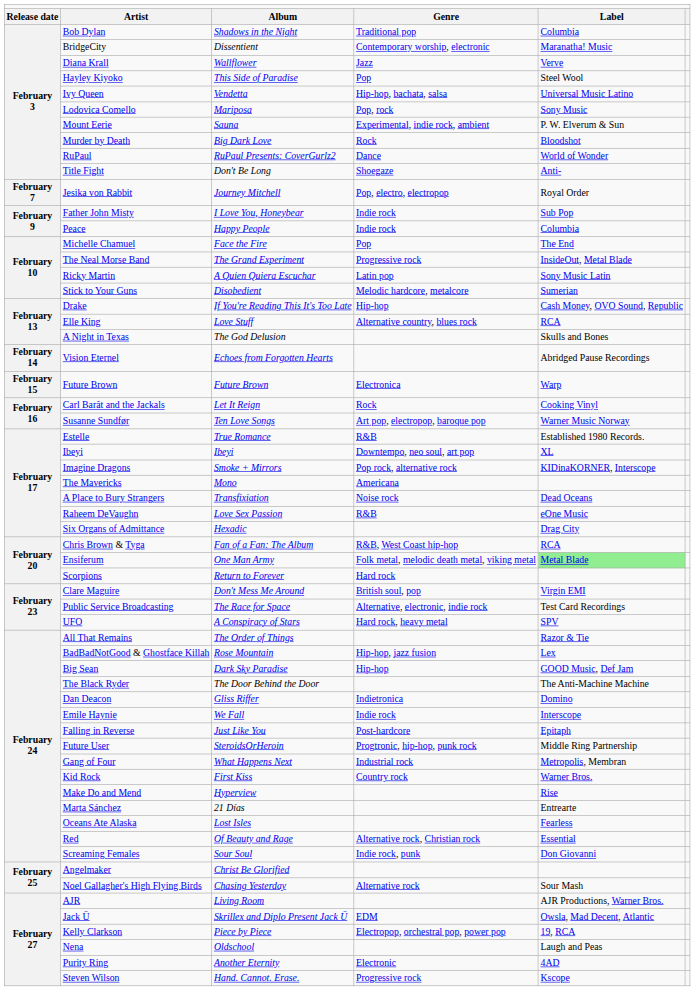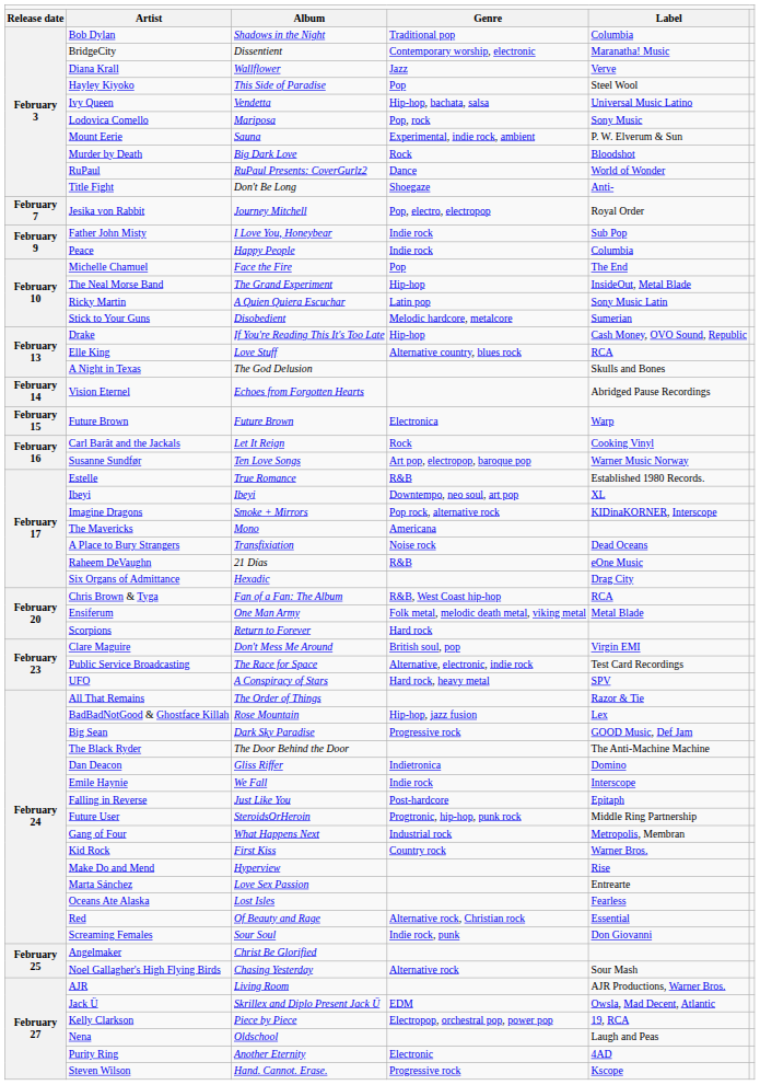 <table class="wikitable plainrowheaders">
 <tr>
 <td colspan="6" style="text-align:center;"></td>
 </tr>
 <tr>
 <th scope="col">Release date</th>
 <th scope="col">Artist</th>
 <th scope="col">Album</th>
 <th scope="col">Genre</th>
 <th scope="col">Label</th>
 <th scope="col"></th>
 </tr>
 <tr>
 <th scope="row" rowspan="10" style="text-align:center;">February<br>3</th>
 <td><a href='#'>Bob Dylan</a></td>
 <td><em><a href='#'>Shadows in the Night</a></em></td>
 <td><a href='#'>Traditional pop</a></td>
 <td><a href='#'>Columbia</a></td>
 <td></td>
 </tr>
 <tr>
 <td>BridgeCity</td>
 <td><em>Dissentient</em></td>
 <td><a href='#'>Contemporary worship</a>, <a href='#'>electronic</a></td>
 <td><a href='#'>Maranatha! Music</a></td>
 <td></td>
 </tr>
 <tr>
 <td><a href='#'>Diana Krall</a></td>
 <td><em><a href='#'>Wallflower</a></em></td>
 <td><a href='#'>Jazz</a></td>
 <td><a href='#'>Verve</a></td>
 <td></td>
 </tr>
 <tr>
 <td><a href='#'>Hayley Kiyoko</a></td>
 <td><em><a href='#'>This Side of Paradise</a></em></td>
 <td><a href='#'>Pop</a></td>
 <td>Steel Wool</td>
 <td></td>
 </tr>
 <tr>
 <td><a href='#'>Ivy Queen</a></td>
 <td><em><a href='#'>Vendetta</a></em></td>
 <td><a href='#'>Hip-hop</a>, <a href='#'>bachata</a>, <a href='#'>salsa</a></td>
 <td><a href='#'>Universal Music Latino</a></td>
 <td></td>
 </tr>
 <tr>
 <td><a href='#'>Lodovica Comello</a></td>
 <td><em><a href='#'>Mariposa</a></em></td>
 <td><a href='#'>Pop</a>, <a href='#'>rock</a></td>
 <td><a href='#'>Sony Music</a></td>
 <td></td>
 </tr>
 <tr>
 <td><a href='#'>Mount Eerie</a></td>
 <td><em><a href='#'>Sauna</a></em></td>
 <td><a href='#'>Experimental</a>, <a href='#'>indie rock</a>, <a href='#'>ambient</a></td>
 <td>P. W. Elverum & Sun</td>
 <td></td>
 </tr>
 <tr>
 <td><a href='#'>Murder by Death</a></td>
 <td><em><a href='#'>Big Dark Love</a></em></td>
 <td><a href='#'>Rock</a></td>
 <td><a href='#'>Bloodshot</a></td>
 <td></td>
 </tr>
 <tr>
 <td><a href='#'>RuPaul</a></td>
 <td><em><a href='#'>RuPaul Presents: CoverGurlz2</a></em></td>
 <td><a href='#'>Dance</a></td>
 <td><a href='#'>World of Wonder</a></td>
 <td></td>
 </tr>
 <tr>
 <td><a href='#'>Title Fight</a></td>
 <td><em>Don't Be Long</em></td>
 <td><a href='#'>Shoegaze</a></td>
 <td><a href='#'>Anti-</a></td>
 <td></td>
 </tr>
 <tr>
 <th scope="row" style="text-align:center;">February<br>7</th>
 <td><a href='#'>Jesika von Rabbit</a></td>
 <td><em><a href='#'>Journey Mitchell</a></em></td>
 <td><a href='#'>Pop</a>, <a href='#'>electro</a>, <a href='#'>electropop</a></td>
 <td>Royal Order</td>
 <td></td>
 </tr>
 <tr>
 <th scope="row" rowspan="2" style="text-align:center;">February<br>9</th>
 <td><a href='#'>Father John Misty</a></td>
 <td><em><a href='#'>I Love You, Honeybear</a></em></td>
 <td><a href='#'>Indie rock</a></td>
 <td><a href='#'>Sub Pop</a></td>
 <td></td>
 </tr>
 <tr>
 <td><a href='#'>Peace</a></td>
 <td><em><a href='#'>Happy People</a></em></td>
 <td><a href='#'>Indie rock</a></td>
 <td><a href='#'>Columbia</a></td>
 <td></td>
 </tr>
 <tr>
 <th scope="row" rowspan="4" style="text-align:center;">February<br>10</th>
 <td><a href='#'>Michelle Chamuel</a></td>
 <td><em><a href='#'>Face the Fire</a></em></td>
 <td><a href='#'>Pop</a></td>
 <td><a href='#'>The End</a></td>
 <td></td>
 </tr>
 <tr>
 <td><a href='#'>The Neal Morse Band</a></td>
 <td><em><a href='#'>The Grand Experiment</a></em></td>
-<td><a href='#'>Progressive rock</a></td>
+<td><a href='#'>Hip-hop</a></td>
 <td><a href='#'>InsideOut</a>, <a href='#'>Metal Blade</a></td>
 <td></td>
 </tr>
 <tr>
 <td><a href='#'>Ricky Martin</a></td>
 <td><em><a href='#'>A Quien Quiera Escuchar</a></em></td>
 <td><a href='#'>Latin pop</a></td>
 <td><a href='#'>Sony Music Latin</a></td>
 <td></td>
 </tr>
 <tr>
 <td><a href='#'>Stick to Your Guns</a></td>
 <td><em><a href='#'>Disobedient</a></em></td>
 <td><a href='#'>Melodic hardcore</a>, <a href='#'>metalcore</a></td>
 <td><a href='#'>Sumerian</a></td>
 <td></td>
 </tr>
 <tr>
 <th scope="row" rowspan="3" style="text-align:center;">February<br>13</th>
 <td><a href='#'>Drake</a></td>
 <td><em><a href='#'>If You're Reading This It's Too Late</a></em></td>
 <td><a href='#'>Hip-hop</a></td>
 <td><a href='#'>Cash Money</a>, <a href='#'>OVO Sound</a>, <a href='#'>Republic</a></td>
 <td></td>
 </tr>
 <tr>
 <td><a href='#'>Elle King</a></td>
 <td><em><a href='#'>Love Stuff</a></em></td>
 <td><a href='#'>Alternative country</a>, <a href='#'>blues rock</a></td>
 <td><a href='#'>RCA</a></td>
 <td></td>
 </tr>
 <tr>
 <td><a href='#'>A Night in Texas</a></td>
 <td><em>The God Delusion</em></td>
 <td></td>
 <td>Skulls and Bones</td>
 <td></td>
 </tr>
 <tr>
 <th scope="row" style="text-align:center;">February<br>14</th>
 <td><a href='#'>Vision Eternel</a></td>
 <td><em><a href='#'>Echoes from Forgotten Hearts</a></em></td>
 <td></td>
 <td>Abridged Pause Recordings</td>
 <td></td>
 </tr>
 <tr>
 <th scope="row" style="text-align:center;">February<br>15</th>
 <td><a href='#'>Future Brown</a></td>
 <td><em><a href='#'>Future Brown</a></em></td>
 <td><a href='#'>Electronica</a></td>
 <td><a href='#'>Warp</a></td>
 <td></td>
 </tr>
 <tr>
 <th scope="row" rowspan="2" style="text-align:center;">February<br>16</th>
 <td><a href='#'>Carl Barât and the Jackals</a></td>
 <td><em><a href='#'>Let It Reign</a></em></td>
 <td><a href='#'>Rock</a></td>
 <td><a href='#'>Cooking Vinyl</a></td>
 <td></td>
 </tr>
 <tr>
 <td><a href='#'>Susanne Sundfør</a></td>
 <td><em><a href='#'>Ten Love Songs</a></em></td>
 <td><a href='#'>Art pop</a>, <a href='#'>electropop</a>, <a href='#'>baroque pop</a></td>
 <td><a href='#'>Warner Music Norway</a></td>
 <td></td>
 </tr>
 <tr>
 <th scope="row" rowspan="7" style="text-align:center;">February<br>17</th>
 <td><a href='#'>Estelle</a></td>
 <td><em><a href='#'>True Romance</a></em></td>
 <td><a href='#'>R&B</a></td>
 <td>Established 1980 Records.</td>
 <td></td>
 </tr>
 <tr>
 <td><a href='#'>Ibeyi</a></td>
 <td><em><a href='#'>Ibeyi</a></em></td>
 <td><a href='#'>Downtempo</a>, <a href='#'>neo soul</a>, <a href='#'>art pop</a></td>
 <td><a href='#'>XL</a></td>
 <td></td>
 </tr>
 <tr>
 <td><a href='#'>Imagine Dragons</a></td>
 <td><em><a href='#'>Smoke + Mirrors</a></em></td>
 <td><a href='#'>Pop rock</a>, <a href='#'>alternative rock</a></td>
 <td><a href='#'>KIDinaKORNER</a>, <a href='#'>Interscope</a></td>
 <td></td>
 </tr>
 <tr>
 <td><a href='#'>The Mavericks</a></td>
 <td><em><a href='#'>Mono</a></em></td>
 <td><a href='#'>Americana</a></td>
 <td></td>
 <td></td>
 </tr>
 <tr>
 <td><a href='#'>A Place to Bury Strangers</a></td>
 <td><em><a href='#'>Transfixiation</a></em></td>
 <td><a href='#'>Noise rock</a></td>
 <td><a href='#'>Dead Oceans</a></td>
 <td></td>
 </tr>
 <tr>
 <td><a href='#'>Raheem DeVaughn</a></td>
-<td><em><a href='#'>Love Sex Passion</a></em></td>
+<td><em>21 Días</em></td>
 <td><a href='#'>R&B</a></td>
 <td><a href='#'>eOne Music</a></td>
 <td></td>
 </tr>
 <tr>
 <td><a href='#'>Six Organs of Admittance</a></td>
 <td><em><a href='#'>Hexadic</a></em></td>
 <td></td>
 <td><a href='#'>Drag City</a></td>
 <td></td>
 </tr>
 <tr>
 <th scope="row" rowspan="3" style="text-align:center;">February<br>20</th>
 <td><a href='#'>Chris Brown</a> & <a href='#'>Tyga</a></td>
 <td><em><a href='#'>Fan of a Fan: The Album</a></em></td>
 <td><a href='#'>R&B</a>, <a href='#'>West Coast hip-hop</a></td>
 <td><a href='#'>RCA</a></td>
 <td></td>
 </tr>
 <tr>
 <td><a href='#'>Ensiferum</a></td>
 <td><em><a href='#'>One Man Army</a></em></td>
 <td><a href='#'>Folk metal</a>, <a href='#'>melodic death metal</a>, <a href='#'>viking metal</a></td>
-<td style="background: lightgreen;"><a href='#'>Metal Blade</a></td>
+<td><a href='#'>Metal Blade</a></td>
 <td></td>
 </tr>
 <tr>
 <td><a href='#'>Scorpions</a></td>
 <td><em><a href='#'>Return to Forever</a></em></td>
 <td><a href='#'>Hard rock</a></td>
 <td></td>
 <td></td>
 </tr>
 <tr>
 <th scope="row" rowspan="3" style="text-align:center;">February<br>23</th>
 <td><a href='#'>Clare Maguire</a></td>
 <td><em><a href='#'>Don't Mess Me Around</a></em></td>
 <td><a href='#'>British soul</a>, <a href='#'>pop</a></td>
 <td><a href='#'>Virgin EMI</a></td>
 <td></td>
 </tr>
 <tr>
 <td><a href='#'>Public Service Broadcasting</a></td>
 <td><em><a href='#'>The Race for Space</a></em></td>
 <td><a href='#'>Alternative</a>, <a href='#'>electronic</a>, <a href='#'>indie rock</a></td>
 <td>Test Card Recordings</td>
 <td></td>
 </tr>
 <tr>
 <td><a href='#'>UFO</a></td>
 <td><em><a href='#'>A Conspiracy of Stars</a></em></td>
 <td><a href='#'>Hard rock</a>, <a href='#'>heavy metal</a></td>
 <td><a href='#'>SPV</a></td>
 <td></td>
 </tr>
 <tr>
 <th scope="row" rowspan="15" style="text-align:center;">February<br>24</th>
 <td><a href='#'>All That Remains</a></td>
 <td><em><a href='#'>The Order of Things</a></em></td>
 <td></td>
 <td><a href='#'>Razor & Tie</a></td>
 <td></td>
 </tr>
 <tr>
 <td><a href='#'>BadBadNotGood</a> & <a href='#'>Ghostface Killah</a></td>
 <td><em><a href='#'>Rose Mountain</a></em></td>
 <td><a href='#'>Hip-hop</a>, <a href='#'>jazz fusion</a></td>
 <td><a href='#'>Lex</a></td>
 <td></td>
 </tr>
 <tr>
 <td><a href='#'>Big Sean</a></td>
 <td><em><a href='#'>Dark Sky Paradise</a></em></td>
-<td><a href='#'>Hip-hop</a></td>
+<td><a href='#'>Progressive rock</a></td>
 <td><a href='#'>GOOD Music</a>, <a href='#'>Def Jam</a></td>
 <td></td>
 </tr>
 <tr>
 <td><a href='#'>The Black Ryder</a></td>
 <td><em>The Door Behind the Door</em></td>
 <td></td>
 <td>The Anti-Machine Machine</td>
 <td></td>
 </tr>
 <tr>
 <td><a href='#'>Dan Deacon</a></td>
 <td><em><a href='#'>Gliss Riffer</a></em></td>
 <td><a href='#'>Indietronica</a></td>
 <td><a href='#'>Domino</a></td>
 <td></td>
 </tr>
 <tr>
 <td><a href='#'>Emile Haynie</a></td>
 <td><em><a href='#'>We Fall</a></em></td>
 <td><a href='#'>Indie rock</a></td>
 <td><a href='#'>Interscope</a></td>
 <td></td>
 </tr>
 <tr>
 <td><a href='#'>Falling in Reverse</a></td>
 <td><em><a href='#'>Just Like You</a></em></td>
 <td><a href='#'>Post-hardcore</a></td>
 <td><a href='#'>Epitaph</a></td>
 <td></td>
 </tr>
 <tr>
 <td><a href='#'>Future User</a></td>
 <td><em><a href='#'>SteroidsOrHeroin</a></em></td>
 <td><a href='#'>Prog</a><a href='#'>tronic</a>, <a href='#'>hip-hop</a>, <a href='#'>punk rock</a></td>
 <td>Middle Ring Partnership</td>
 <td></td>
 </tr>
 <tr>
 <td><a href='#'>Gang of Four</a></td>
 <td><em><a href='#'>What Happens Next</a></em></td>
 <td><a href='#'>Industrial rock</a></td>
 <td><a href='#'>Metropolis</a>, Membran</td>
 <td></td>
 </tr>
 <tr>
 <td><a href='#'>Kid Rock</a></td>
 <td><em><a href='#'>First Kiss</a></em></td>
 <td><a href='#'>Country rock</a></td>
 <td><a href='#'>Warner Bros.</a></td>
 <td></td>
 </tr>
 <tr>
 <td><a href='#'>Make Do and Mend</a></td>
 <td><em><a href='#'>Hyperview</a></em></td>
 <td></td>
 <td><a href='#'>Rise</a></td>
 <td></td>
 </tr>
 <tr>
 <td><a href='#'>Marta Sánchez</a></td>
-<td><em>21 Días</em></td>
+<td><em><a href='#'>Love Sex Passion</a></em></td>
 <td></td>
 <td>Entrearte</td>
 <td></td>
 </tr>
 <tr>
 <td><a href='#'>Oceans Ate Alaska</a></td>
 <td><em><a href='#'>Lost Isles</a></em></td>
 <td></td>
 <td><a href='#'>Fearless</a></td>
 <td></td>
 </tr>
 <tr>
 <td><a href='#'>Red</a></td>
 <td><em><a href='#'>Of Beauty and Rage</a></em></td>
 <td><a href='#'>Alternative rock</a>, <a href='#'>Christian rock</a></td>
 <td><a href='#'>Essential</a></td>
 <td></td>
 </tr>
 <tr>
 <td><a href='#'>Screaming Females</a></td>
 <td><em><a href='#'>Sour Soul</a></em></td>
 <td><a href='#'>Indie rock</a>, <a href='#'>punk</a></td>
 <td><a href='#'>Don Giovanni</a></td>
 <td></td>
 </tr>
 <tr>
 <th scope="row" rowspan="2" style="text-align:center;">February<br>25</th>
 <td><a href='#'>Angelmaker</a></td>
 <td><em><a href='#'>Christ Be Glorified</a></em></td>
 <td></td>
 <td></td>
 <td></td>
 </tr>
 <tr>
 <td><a href='#'>Noel Gallagher's High Flying Birds</a></td>
 <td><em><a href='#'>Chasing Yesterday</a></em></td>
 <td><a href='#'>Alternative rock</a></td>
 <td>Sour Mash</td>
 <td></td>
 </tr>
 <tr>
 <th scope="row" rowspan="6" style="text-align:center;">February<br>27</th>
 <td><a href='#'>AJR</a></td>
 <td><em><a href='#'>Living Room</a></em></td>
 <td></td>
 <td>AJR Productions, <a href='#'>Warner Bros.</a></td>
 <td></td>
 </tr>
 <tr>
 <td><a href='#'>Jack Ü</a></td>
 <td><em><a href='#'>Skrillex and Diplo Present Jack Ü</a></em></td>
 <td><a href='#'>EDM</a></td>
 <td><a href='#'>Owsla</a>, <a href='#'>Mad Decent</a>, <a href='#'>Atlantic</a></td>
 <td></td>
 </tr>
 <tr>
 <td><a href='#'>Kelly Clarkson</a></td>
 <td><em><a href='#'>Piece by Piece</a></em></td>
 <td><a href='#'>Electropop</a>, <a href='#'>orchestral pop</a>, <a href='#'>power pop</a></td>
 <td><a href='#'>19</a>, <a href='#'>RCA</a></td>
 <td></td>
 </tr>
 <tr>
 <td><a href='#'>Nena</a></td>
 <td><em><a href='#'>Oldschool</a></em></td>
 <td></td>
 <td>Laugh and Peas</td>
 <td></td>
 </tr>
 <tr>
 <td><a href='#'>Purity Ring</a></td>
 <td><em><a href='#'>Another Eternity</a></em></td>
 <td><a href='#'>Electronic</a></td>
 <td><a href='#'>4AD</a></td>
 <td></td>
 </tr>
 <tr>
 <td><a href='#'>Steven Wilson</a></td>
 <td><em><a href='#'>Hand. Cannot. Erase.</a></em></td>
 <td><a href='#'>Progressive rock</a></td>
 <td><a href='#'>Kscope</a></td>
 <td></td>
 </tr>
 </table>
